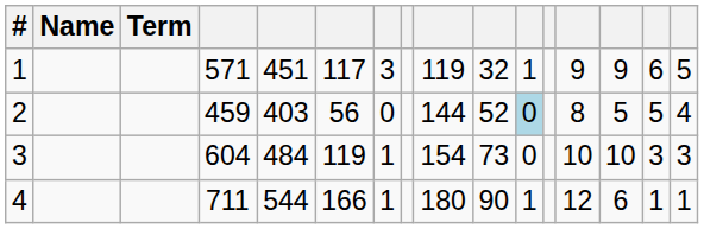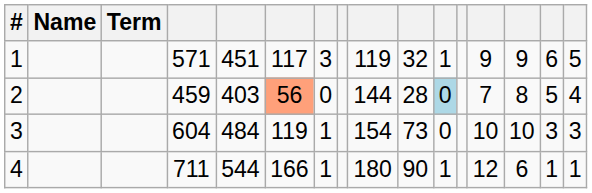 <table class="wikitable sortable" style="text-align:center;">
 <tr>
 <th scope="col">#</th>
 <th scope="col">Name</th>
 <th scope="col">Term</th>
 <th scope="col"></th>
 <th scope="col"></th>
 <th scope="col"></th>
 <th scope="col"></th>
 <th scope="col"></th>
 <th scope="col"></th>
 <th scope="col"></th>
 <th scope="col"></th>
 <th scope="col"></th>
 <th scope="col"></th>
 <th scope="col"></th>
 <th scope="col"></th>
 <th scope="col"></th>
 </tr>
 <tr>
 <td scope="row">1</td>
 <td></td>
 <td></td>
 <td>571</td>
 <td>451</td>
 <td>117</td>
 <td>3</td>
 <td></td>
 <td>119</td>
 <td>32</td>
 <td>1</td>
 <td></td>
 <td>9</td>
 <td>9</td>
 <td>6</td>
 <td>5</td>
 </tr>
 <tr>
 <td scope="row">2</td>
 <td></td>
 <td></td>
 <td>459</td>
 <td>403</td>
-<td>56</td>
+<td style="background: lightsalmon;">56</td>
 <td>0</td>
 <td></td>
 <td>144</td>
-<td>52</td>
+<td>28</td>
 <td style="background: lightblue;">0</td>
 <td></td>
+<td>7</td>
 <td>8</td>
-<td>5</td>
 <td>5</td>
 <td>4</td>
 </tr>
 <tr>
 <td scope="row">3</td>
 <td></td>
 <td></td>
 <td>604</td>
 <td>484</td>
 <td>119</td>
 <td>1</td>
 <td></td>
 <td>154</td>
 <td>73</td>
 <td>0</td>
 <td></td>
 <td>10</td>
 <td>10</td>
 <td>3</td>
 <td>3</td>
 </tr>
 <tr>
 <td scope="row">4</td>
 <td></td>
 <td></td>
 <td>711</td>
 <td>544</td>
 <td>166</td>
 <td>1</td>
 <td></td>
 <td>180</td>
 <td>90</td>
 <td>1</td>
 <td></td>
 <td>12</td>
 <td>6</td>
 <td>1</td>
 <td>1</td>
 </tr>
 </table>
